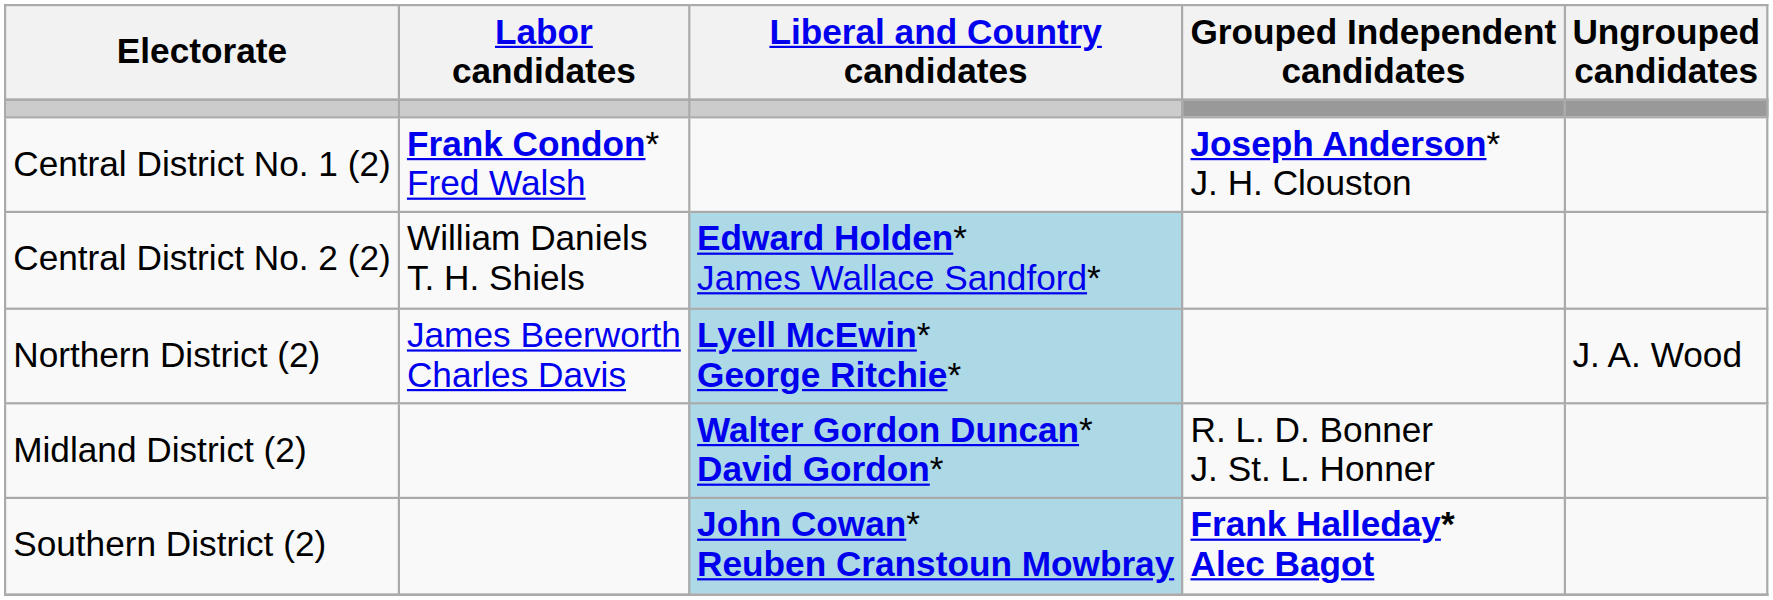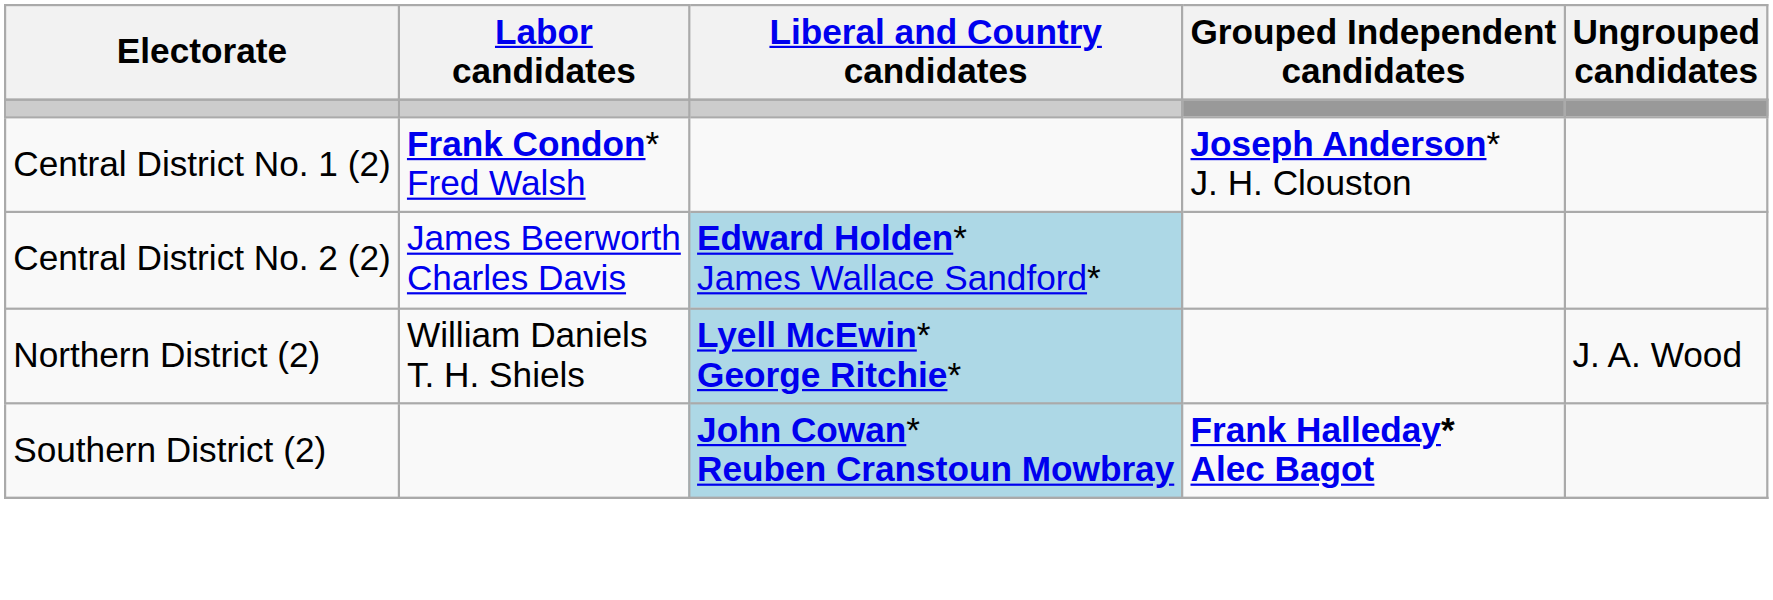 <table class="wikitable">
 <tr>
 <th>Electorate</th>
 <th><a href='#'>Labor</a><br> candidates</th>
 <th><a href='#'>Liberal and Country</a><br> candidates</th>
 <th>Grouped Independent <br>candidates</th>
 <th>Ungrouped <br>candidates</th>
 </tr>
 <tr bgcolor="#cccccc">
 </tr>
 <tr bgcolor="#cccccc">
 <td></td>
 <td></td>
 <td></td>
 <td bgcolor="#999999"></td>
 <td bgcolor="#999999"></td>
 </tr>
 <tr>
 <td>Central District No. 1 (2)</td>
 <td><strong><a href='#'>Frank Condon</a></strong>*<br><a href='#'>Fred Walsh</a></td>
 <td></td>
 <td><strong><a href='#'>Joseph Anderson</a></strong>*<br>J. H. Clouston</td>
 <td></td>
 </tr>
 <tr>
 <td>Central District No. 2 (2)</td>
-<td>William Daniels<br>T. H. Shiels</td>
+<td><a href='#'>James Beerworth</a><br><a href='#'>Charles Davis</a></td>
 <td bgcolor=lightblue><strong><a href='#'>Edward Holden</a></strong>*<br><a href='#'>James Wallace Sandford</a>*</td>
 <td></td>
 <td></td>
 </tr>
 <tr>
 <td>Northern District (2)</td>
-<td><a href='#'>James Beerworth</a><br><a href='#'>Charles Davis</a></td>
+<td>William Daniels<br>T. H. Shiels</td>
 <td bgcolor=lightblue><strong><a href='#'>Lyell McEwin</a></strong>*<br><strong><a href='#'>George Ritchie</a></strong>*</td>
 <td></td>
 <td>J. A. Wood</td>
-</tr>
-<tr>
-<td>Midland District (2)</td>
-<td></td>
-<td bgcolor=lightblue><strong><a href='#'>Walter Gordon Duncan</a></strong>*<br><strong><a href='#'>David Gordon</a></strong>*</td>
-<td>R. L. D. Bonner<br>J. St. L. Honner</td>
-<td></td>
 </tr>
 <tr>
 <td>Southern District (2)</td>
 <td></td>
 <td bgcolor=lightblue><strong><a href='#'>John Cowan</a></strong>*<br><strong><a href='#'>Reuben Cranstoun Mowbray</a></strong></td>
 <td><strong><a href='#'>Frank Halleday</a>*<br><a href='#'>Alec Bagot</a></strong></td>
 <td></td>
 </tr>
 <tr>
 </tr>
 </table>
